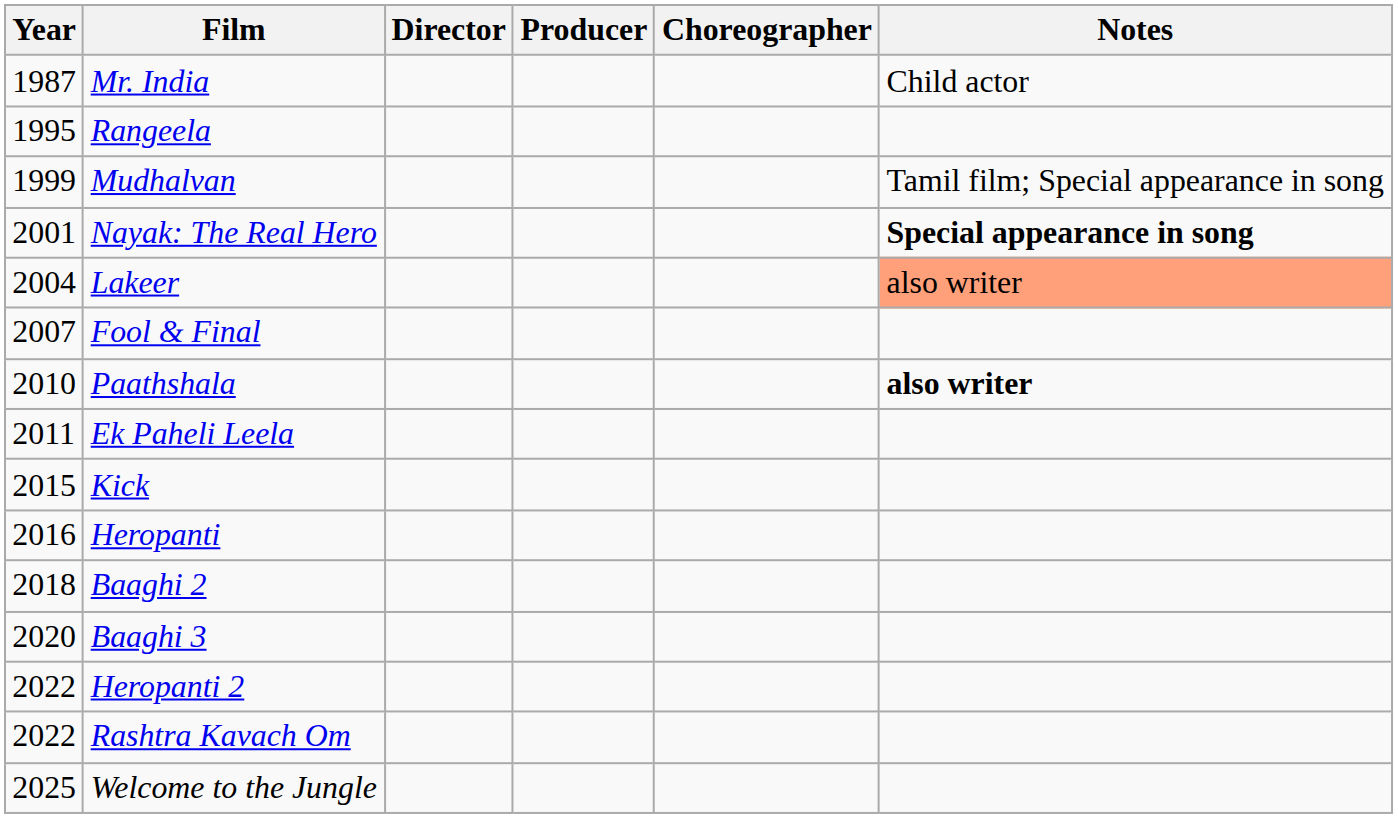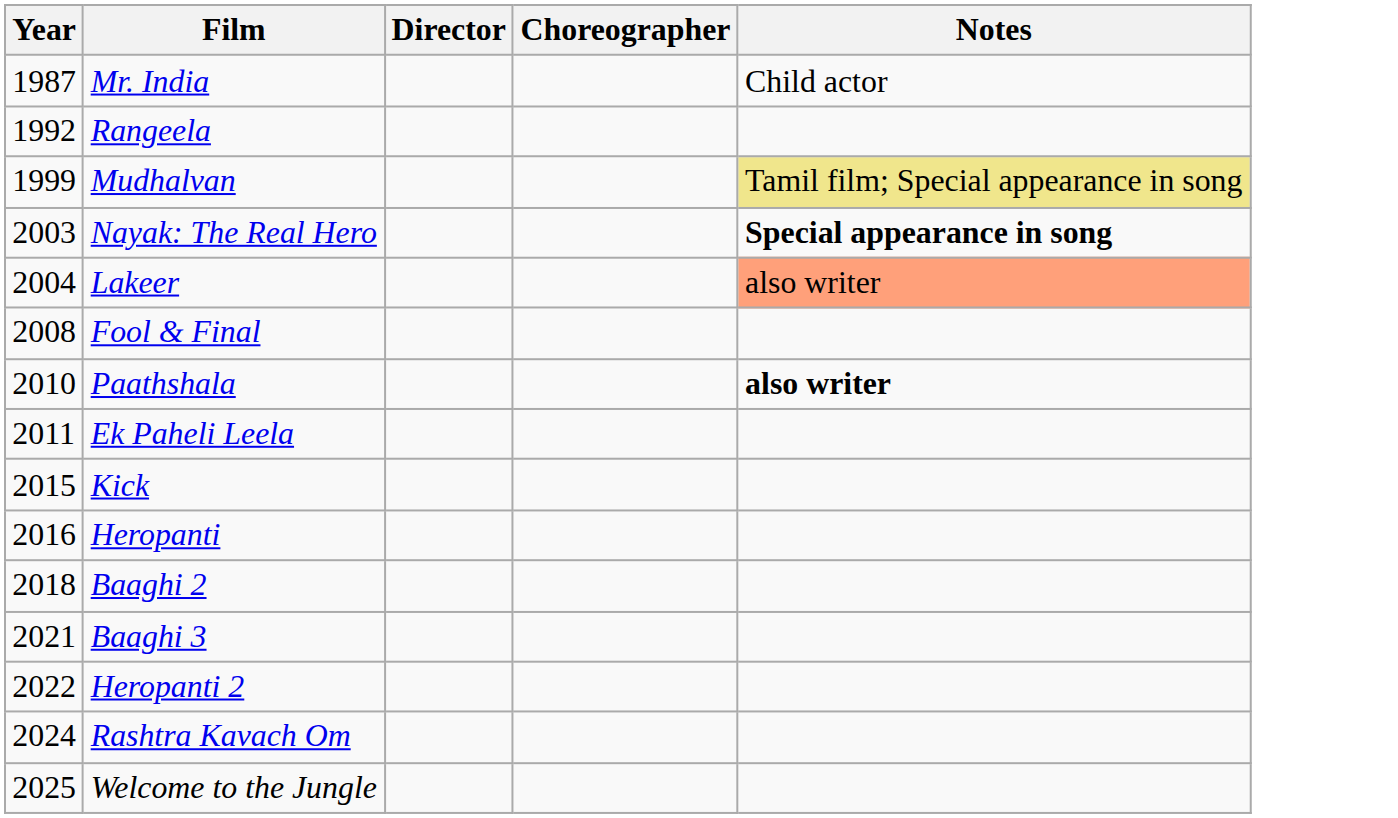 <table class="wikitable">
 <tr>
 <th>Year</th>
 <th>Film</th>
 <th>Director</th>
-<th>Producer</th>
 <th>Choreographer</th>
 <th>Notes</th>
 </tr>
 <tr>
 <td>1987</td>
 <td><em><a href='#'>Mr. India</a></em></td>
 <td></td>
 <td></td>
-<td></td>
 <td>Child actor</td>
 </tr>
 <tr>
-<td>1995</td>
+<td>1992</td>
 <td><em><a href='#'>Rangeela</a></em></td>
-<td></td>
 <td></td>
 <td></td>
 <td></td>
 </tr>
 <tr>
 <td>1999</td>
 <td><em><a href='#'>Mudhalvan</a></em></td>
 <td></td>
 <td></td>
-<td></td>
-<td>Tamil film; Special appearance in song</td>
+<td style="background: khaki;">Tamil film; Special appearance in song</td>
 </tr>
 <tr>
-<td>2001</td>
+<td>2003</td>
 <td><em><a href='#'>Nayak: The Real Hero</a></em></td>
-<td></td>
 <td></td>
 <td></td>
 <td><strong>Special appearance in song</strong></td>
 </tr>
 <tr>
 <td>2004</td>
 <td><em><a href='#'>Lakeer</a></em></td>
 <td></td>
 <td></td>
-<td></td>
 <td style="background: lightsalmon;">also writer</td>
 </tr>
 <tr>
-<td>2007</td>
+<td>2008</td>
 <td><em><a href='#'>Fool & Final</a></em></td>
-<td></td>
 <td></td>
 <td></td>
 <td></td>
 </tr>
 <tr>
 <td>2010</td>
 <td><em><a href='#'>Paathshala</a></em></td>
-<td></td>
 <td></td>
 <td></td>
 <td><strong>also writer</strong></td>
 </tr>
 <tr>
 <td>2011</td>
 <td><em><a href='#'>Ek Paheli Leela</a></em></td>
 <td></td>
 <td></td>
 <td></td>
-<td></td>
 </tr>
 <tr>
 <td>2015</td>
 <td><em><a href='#'>Kick</a></em></td>
-<td></td>
 <td></td>
 <td></td>
 <td></td>
 </tr>
 <tr>
 <td>2016</td>
 <td><em><a href='#'>Heropanti</a></em></td>
 <td></td>
 <td></td>
 <td></td>
-<td></td>
 </tr>
 <tr>
 <td>2018</td>
 <td><em><a href='#'>Baaghi 2</a></em></td>
 <td></td>
 <td></td>
 <td></td>
-<td></td>
 </tr>
 <tr>
-<td>2020</td>
+<td>2021</td>
 <td><em><a href='#'>Baaghi 3</a></em></td>
-<td></td>
 <td></td>
 <td></td>
 <td></td>
 </tr>
 <tr>
 <td>2022</td>
 <td><em><a href='#'>Heropanti 2</a></em></td>
 <td></td>
 <td></td>
 <td></td>
-<td></td>
 </tr>
 <tr>
-<td>2022</td>
+<td>2024</td>
 <td><em><a href='#'>Rashtra Kavach Om</a></em></td>
-<td></td>
 <td></td>
 <td></td>
 <td></td>
 </tr>
 <tr>
 <td>2025</td>
 <td><em>Welcome to the Jungle</em></td>
 <td></td>
 <td></td>
 <td></td>
-<td></td>
 </tr>
 </table>
